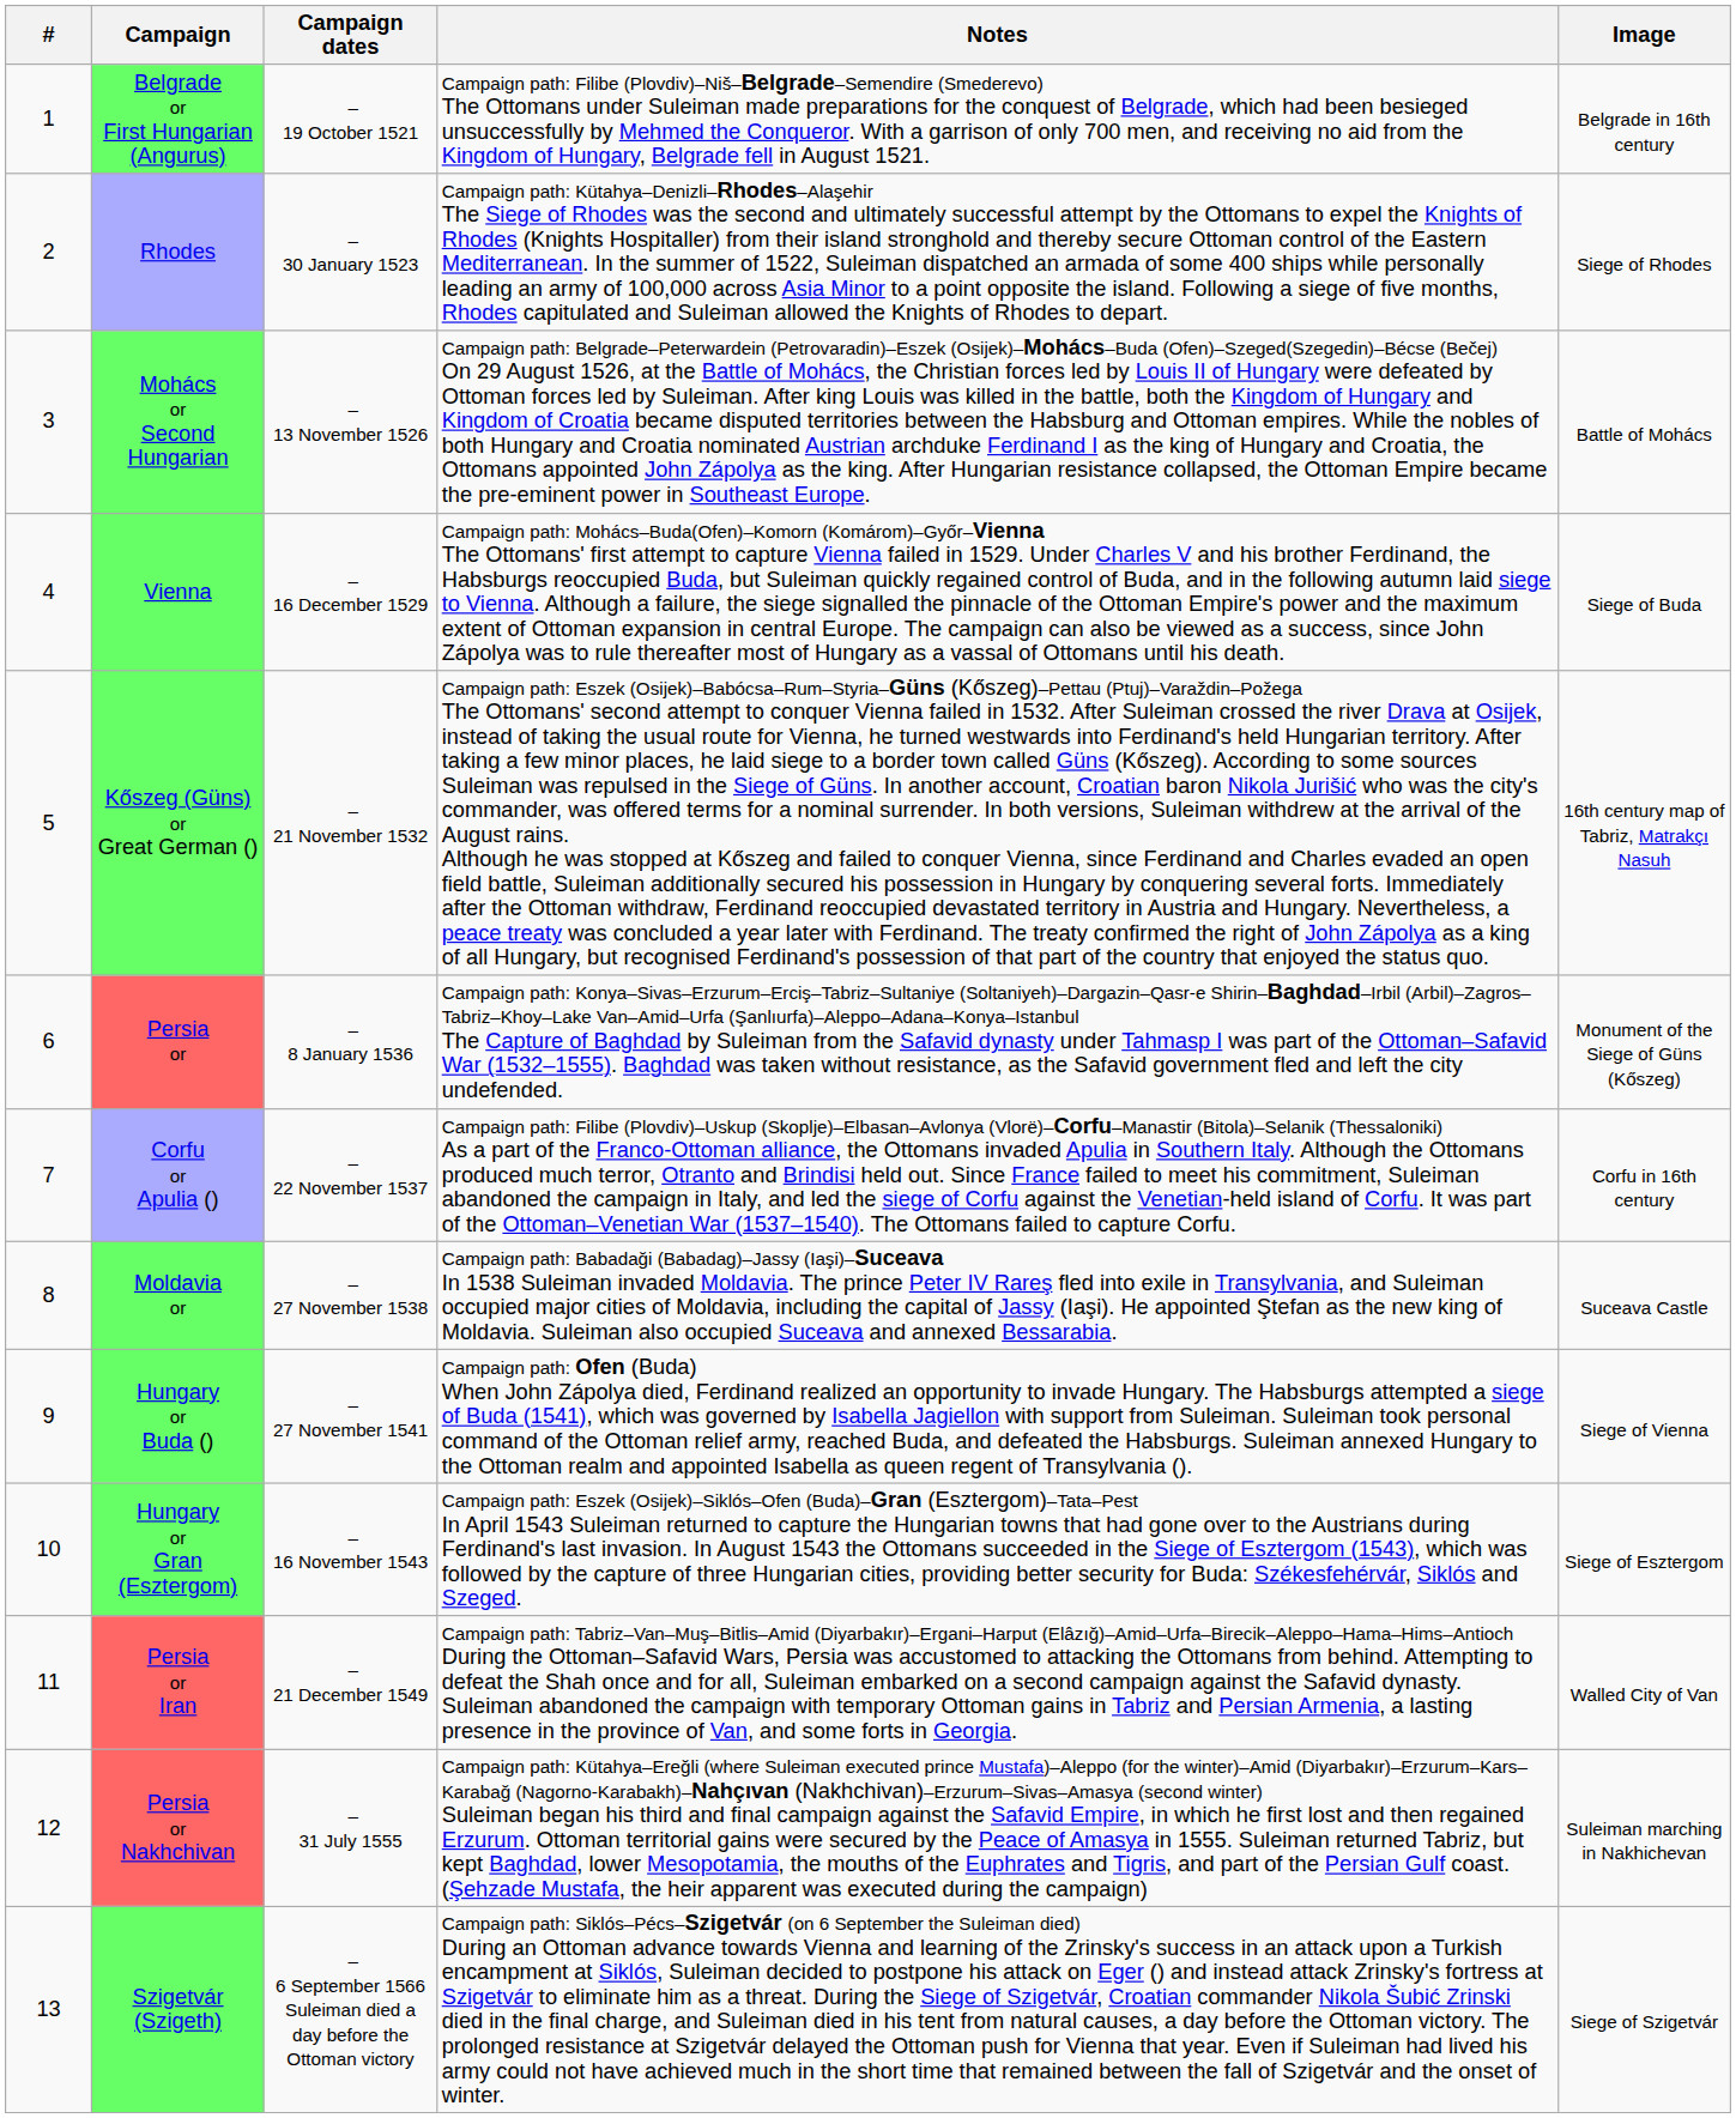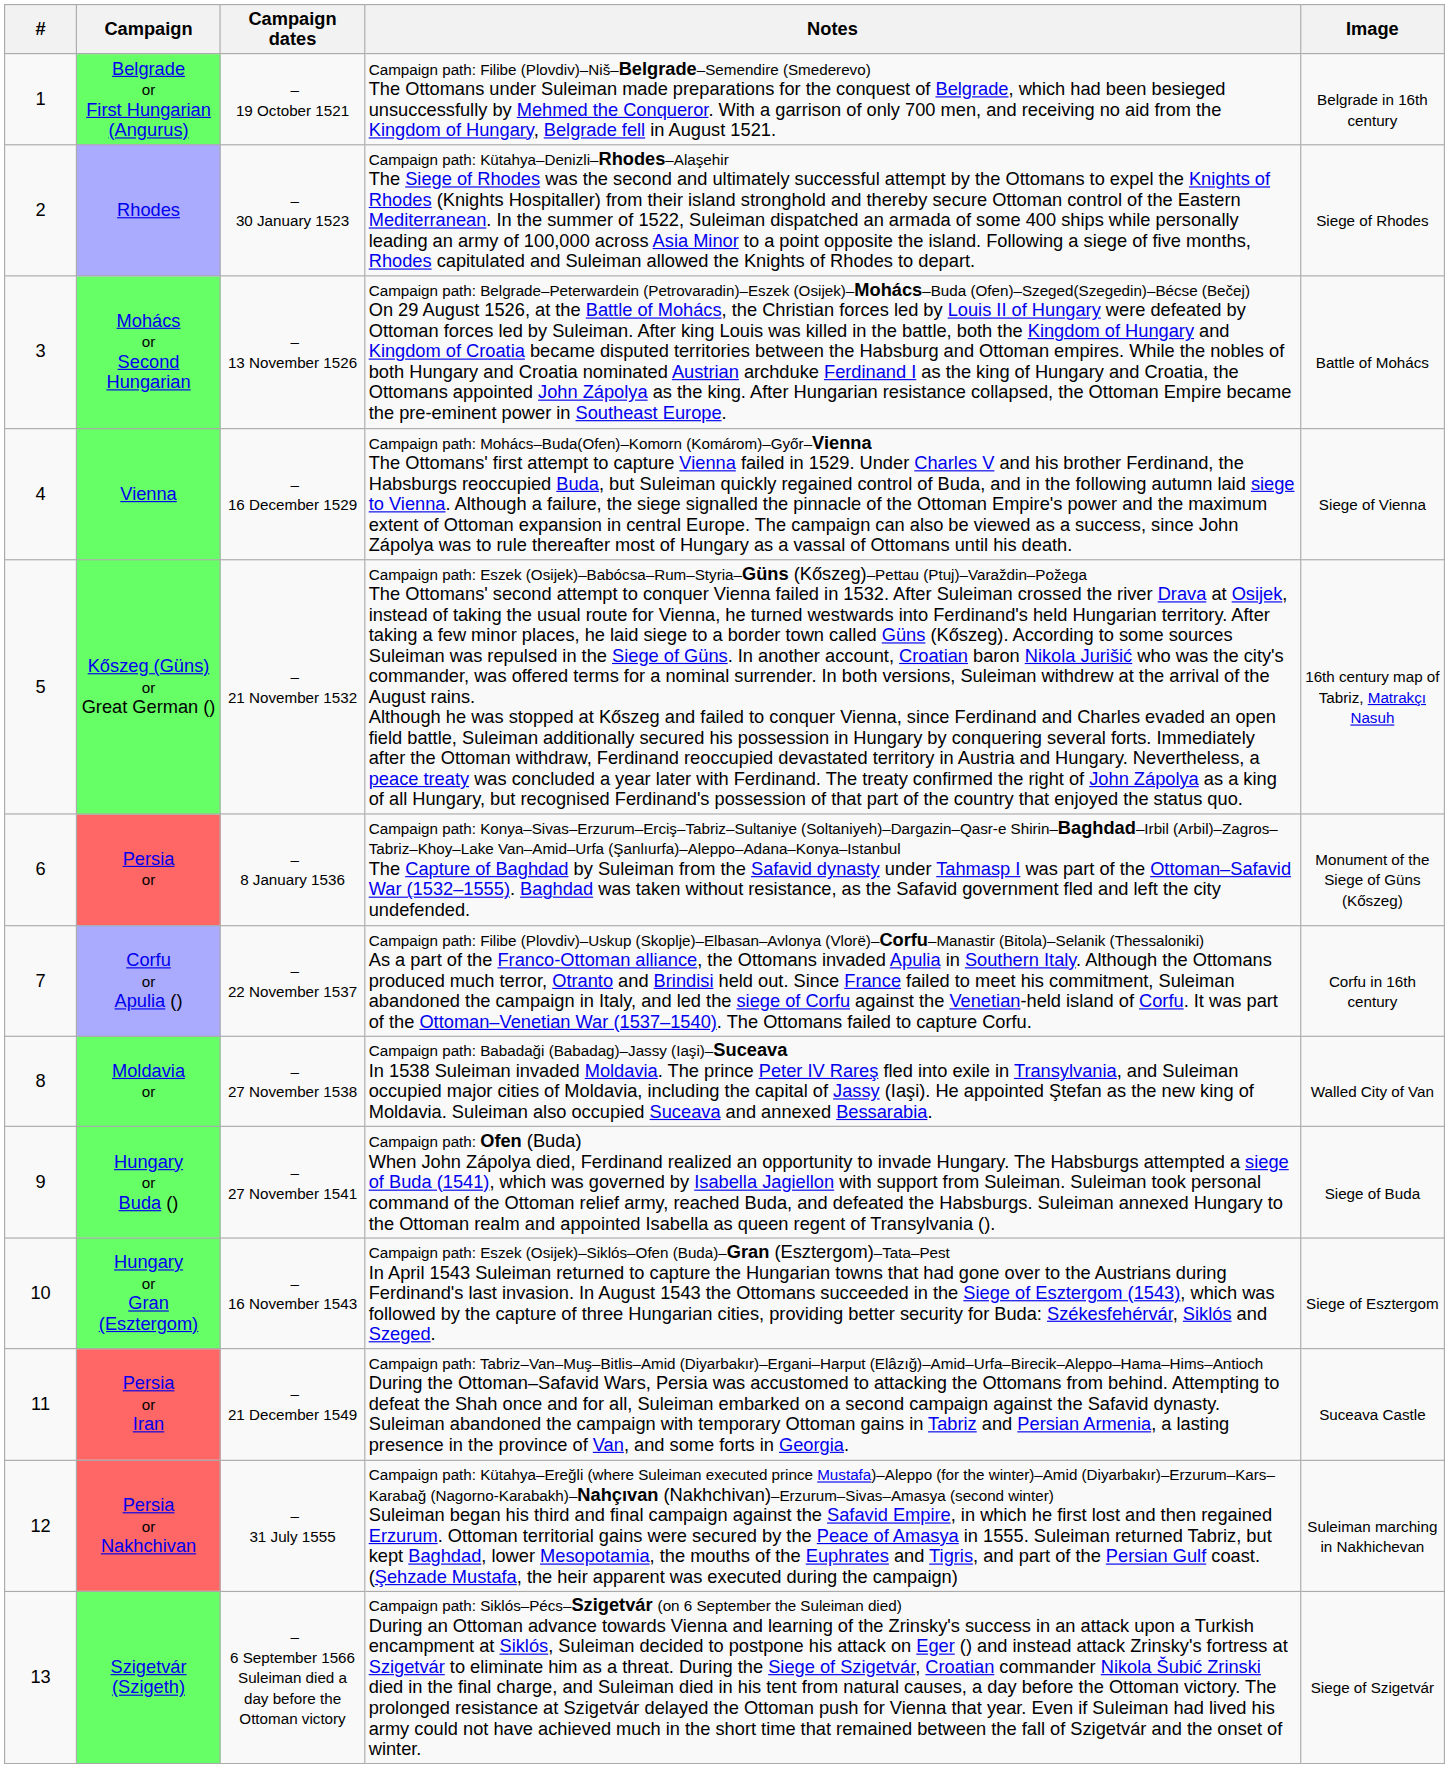 <table class="wikitable sortable" border="1" style="width:100%; text-align:center;">
 <tr>
 <th width="5%">#</th>
 <th width="10%">Campaign</th>
 <th width="10%">Campaign dates</th>
 <th class="unsortable" width="65%">Notes</th>
 <th class="unsortable" width="100px">Image</th>
 </tr>
 <tr>
 <td>1</td>
 <td bgcolor="#66FF66"><a href='#'>Belgrade</a><br><small>or</small><br><a href='#'>First Hungarian (Angurus)</a></td>
 <td><small> –<br>19 October 1521</small></td>
 <td align="left"><small>Campaign path: Filibe (Plovdiv)–Niš–</small><strong>Belgrade</strong><small>–Semendire (Smederevo)</small><br>The Ottomans under Suleiman made preparations for the conquest of <a href='#'>Belgrade</a>, which had been besieged unsuccessfully by <a href='#'>Mehmed the Conqueror</a>. With a garrison of only 700 men, and receiving no aid from the <a href='#'>Kingdom of Hungary</a>, <a href='#'>Belgrade fell</a> in August 1521.</td>
 <td><br><small>Belgrade in 16th century</small></td>
 </tr>
 <tr>
 <td>2</td>
 <td bgcolor=#aaaaFF><a href='#'>Rhodes</a></td>
 <td><small> –<br>30 January 1523</small></td>
 <td align="left"><small>Campaign path: Kütahya–Denizli–</small><strong>Rhodes</strong><small>–Alaşehir</small><br>The <a href='#'>Siege of Rhodes</a> was the second and ultimately successful attempt by the Ottomans to expel the <a href='#'>Knights of Rhodes</a> (Knights Hospitaller) from their island stronghold and thereby secure Ottoman control of the Eastern <a href='#'>Mediterranean</a>. In the summer of 1522, Suleiman dispatched an armada of some 400 ships while personally leading an army of 100,000 across <a href='#'>Asia Minor</a> to a point opposite the island. Following a siege of five months, <a href='#'>Rhodes</a> capitulated and Suleiman allowed the Knights of Rhodes to depart.</td>
 <td><br><small>Siege of Rhodes</small></td>
 </tr>
 <tr>
 <td>3</td>
 <td bgcolor="#66FF66"><a href='#'>Mohács</a><br><small>or</small><br><a href='#'>Second Hungarian</a></td>
 <td><small> –<br>13 November 1526</small></td>
 <td align="left"><small>Campaign path: Belgrade–Peterwardein (Petrovaradin)–Eszek (Osijek)–</small><strong>Mohács</strong><small>–Buda (Ofen)–Szeged(Szegedin)–Bécse (Bečej)</small><br>On 29 August 1526, at the <a href='#'>Battle of Mohács</a>, the Christian forces led by <a href='#'>Louis II of Hungary</a> were defeated by Ottoman forces led by Suleiman. After king Louis was killed in the battle, both the <a href='#'>Kingdom of Hungary</a> and <a href='#'>Kingdom of Croatia</a> became disputed territories between the Habsburg and Ottoman empires. While the nobles of both Hungary and Croatia nominated <a href='#'>Austrian</a> archduke <a href='#'>Ferdinand I</a> as the king of Hungary and Croatia, the Ottomans appointed  <a href='#'>John Zápolya</a> as the king. After Hungarian resistance collapsed, the Ottoman Empire became the pre-eminent power in <a href='#'>Southeast Europe</a>.</td>
 <td><br><small>Battle of Mohács</small></td>
 </tr>
 <tr>
 <td>4</td>
 <td bgcolor="#66FF66"><a href='#'>Vienna</a></td>
 <td><small> –<br>16 December 1529</small></td>
 <td align="left"><small>Campaign path: Mohács–Buda(Ofen)–Komorn (Komárom)–Győr–</small><strong>Vienna</strong><br>The Ottomans' first attempt to capture <a href='#'>Vienna</a> failed in 1529. Under <a href='#'>Charles V</a> and his brother Ferdinand, the Habsburgs reoccupied <a href='#'>Buda</a>, but Suleiman quickly regained control of Buda, and in the following autumn laid <a href='#'>siege to Vienna</a>. Although a failure, the siege signalled the pinnacle of the Ottoman Empire's power and the maximum extent of Ottoman expansion in central Europe. The campaign can also be viewed as a success, since John Zápolya was to rule thereafter most of Hungary as a vassal of Ottomans until his death.</td>
-<td><br><small>Siege of Buda</small></td>
+<td><br><small>Siege of Vienna</small></td>
 </tr>
 <tr>
 <td>5</td>
 <td bgcolor="#66FF66"><a href='#'>Kőszeg (Güns)</a><br><small>or</small><br>Great German ()</td>
 <td><small> –<br>21 November 1532</small></td>
 <td align="left"><small>Campaign path: Eszek (Osijek)–Babócsa–Rum–Styria–</small><strong>Güns</strong> (Kőszeg)<small>–Pettau (Ptuj)–Varaždin–Požega</small><br>The Ottomans' second attempt to conquer Vienna failed in 1532. After Suleiman crossed the river <a href='#'>Drava</a> at <a href='#'>Osijek</a>, instead of taking the usual route for Vienna, he turned westwards into Ferdinand's held Hungarian territory. After taking a few minor places, he laid siege to a border town called <a href='#'>Güns</a> (Kőszeg). According to some sources Suleiman was repulsed in the <a href='#'>Siege of Güns</a>. In another account, <a href='#'>Croatian</a> baron <a href='#'>Nikola Jurišić</a> who was the city's commander, was offered terms for a nominal surrender. In both versions, Suleiman withdrew at the arrival of the August rains.<br>Although he was stopped at Kőszeg and failed to conquer Vienna, since Ferdinand and Charles evaded an open field battle, Suleiman additionally secured his possession in Hungary by conquering several forts. Immediately after the Ottoman withdraw, Ferdinand reoccupied devastated territory in Austria and Hungary. Nevertheless, a <a href='#'>peace treaty</a> was concluded a year later with Ferdinand. The treaty confirmed the right of <a href='#'>John Zápolya</a> as a king of all Hungary, but recognised Ferdinand's possession of that part of the country that enjoyed the status quo.</td>
 <td><br><small>16th century map of Tabriz, <a href='#'>Matrakçı Nasuh</a></small></td>
 </tr>
 <tr>
 <td>6</td>
 <td bgcolor="#FF6666"><a href='#'>Persia</a><br><small>or</small><br></td>
 <td><small> –<br>8 January 1536</small></td>
 <td align="left"><small>Campaign path: Konya–Sivas–Erzurum–Erciş–Tabriz–Sultaniye (Soltaniyeh)–Dargazin–Qasr-e Shirin–</small><strong>Baghdad</strong><small>–Irbil (Arbil)–Zagros–Tabriz–Khoy–Lake Van–Amid–Urfa (Şanlıurfa)–Aleppo–Adana–Konya–Istanbul</small><br>The <a href='#'>Capture of Baghdad</a> by Suleiman from the <a href='#'>Safavid dynasty</a> under <a href='#'>Tahmasp I</a> was part of the <a href='#'>Ottoman–Safavid War (1532–1555)</a>. <a href='#'>Baghdad</a> was taken without resistance, as the Safavid government fled and left the city undefended.</td>
 <td><br><small>Monument of the Siege of Güns (Kőszeg)</small></td>
 </tr>
 <tr>
 <td>7</td>
 <td bgcolor=#aaaaFF><a href='#'>Corfu</a><br><small>or</small><br><a href='#'>Apulia</a> ()</td>
 <td><small> –<br>22 November 1537</small></td>
 <td align="left"><small>Campaign path: Filibe (Plovdiv)–Uskup (Skoplje)–Elbasan–Avlonya (Vlorë)–</small><strong>Corfu</strong><small>–Manastir (Bitola)–Selanik (Thessaloniki)</small><br>As a part of the <a href='#'>Franco-Ottoman alliance</a>, the Ottomans invaded <a href='#'>Apulia</a> in <a href='#'>Southern Italy</a>. Although the Ottomans produced much terror, <a href='#'>Otranto</a> and <a href='#'>Brindisi</a> held out. Since <a href='#'>France</a> failed to meet his commitment, Suleiman abandoned the campaign in Italy, and led the <a href='#'>siege of Corfu</a> against the <a href='#'>Venetian</a>-held island of <a href='#'>Corfu</a>. It was part of the <a href='#'>Ottoman–Venetian War (1537–1540)</a>. The Ottomans failed to capture Corfu.</td>
 <td><br><small>Corfu in 16th century</small></td>
 </tr>
 <tr>
 <td>8</td>
 <td bgcolor="#66FF66"><a href='#'>Moldavia</a><br><small>or</small><br></td>
 <td><small> –<br>27 November 1538</small></td>
 <td align="left"><small>Campaign path: Babadaği (Babadag)–Jassy (Iaşi)–</small><strong>Suceava</strong><br>In 1538 Suleiman invaded <a href='#'>Moldavia</a>. The prince <a href='#'>Peter IV Rareş</a> fled into exile in <a href='#'>Transylvania</a>, and Suleiman occupied major cities of Moldavia, including the capital of <a href='#'>Jassy</a> (Iaşi). He appointed Ştefan as the new king of Moldavia. Suleiman also occupied <a href='#'>Suceava</a> and annexed <a href='#'>Bessarabia</a>.</td>
-<td><br><small>Suceava Castle</small></td>
+<td><br><small>Walled City of Van</small></td>
 </tr>
 <tr>
 <td>9</td>
 <td bgcolor="#66FF66"><a href='#'>Hungary</a><br><small>or</small><br><a href='#'>Buda</a> ()</td>
 <td><small> –<br>27 November 1541</small></td>
 <td align="left"><small>Campaign path: </small><strong>Ofen</strong> (Buda)<br>When John Zápolya died, Ferdinand realized an opportunity to invade Hungary. The Habsburgs attempted a <a href='#'>siege of Buda (1541)</a>, which was governed by <a href='#'>Isabella Jagiellon</a> with support from Suleiman. Suleiman took personal command of the Ottoman relief army, reached Buda, and defeated the Habsburgs. Suleiman annexed Hungary to the Ottoman realm and appointed Isabella as queen regent of Transylvania ().</td>
-<td><br><small>Siege of Vienna</small></td>
+<td><br><small>Siege of Buda</small></td>
 </tr>
 <tr>
 <td>10</td>
 <td bgcolor="#66FF66"><a href='#'>Hungary</a><br><small>or</small><br><a href='#'>Gran (Esztergom)</a></td>
 <td><small> –<br>16 November 1543</small></td>
 <td align="left"><small>Campaign path: Eszek (Osijek)–Siklós–Ofen (Buda)–</small><strong>Gran</strong> (Esztergom)<small>–Tata–Pest</small><br>In April 1543 Suleiman returned to capture the Hungarian towns that had gone over to the Austrians during Ferdinand's last invasion. In August 1543 the Ottomans succeeded in the <a href='#'>Siege of Esztergom (1543)</a>, which was followed by the capture of three Hungarian cities, providing better security for Buda: <a href='#'>Székesfehérvár</a>, <a href='#'>Siklós</a> and <a href='#'>Szeged</a>.</td>
 <td><br><small>Siege of Esztergom</small></td>
 </tr>
 <tr>
 <td>11</td>
 <td bgcolor="#FF6666"><a href='#'>Persia</a><br><small>or</small><br><a href='#'>Iran</a></td>
 <td><small> –<br>21 December 1549</small></td>
 <td align="left"><small>Campaign path: Tabriz–Van–Muş–Bitlis–Amid (Diyarbakır)–Ergani–Harput (Elâzığ)–Amid–Urfa–Birecik–Aleppo–Hama–Hims–Antioch</small><br>During the Ottoman–Safavid Wars, Persia was accustomed to attacking the Ottomans from behind. Attempting to defeat the Shah once and for all, Suleiman embarked on a second campaign against the Safavid dynasty. Suleiman abandoned the campaign with temporary Ottoman gains in <a href='#'>Tabriz</a> and <a href='#'>Persian Armenia</a>, a lasting presence in the province of <a href='#'>Van</a>, and some forts in <a href='#'>Georgia</a>.</td>
-<td><br><small>Walled City of Van</small></td>
+<td><br><small>Suceava Castle</small></td>
 </tr>
 <tr>
 <td>12</td>
 <td bgcolor="#FF6666"><a href='#'>Persia</a><br><small>or</small><br><a href='#'>Nakhchivan</a></td>
 <td><small> –<br>31 July 1555</small></td>
 <td align="left"><small>Campaign path: Kütahya–Ereğli (where Suleiman executed prince <a href='#'>Mustafa</a>)–Aleppo (for the winter)–Amid (Diyarbakır)–Erzurum–Kars–Karabağ (Nagorno-Karabakh)–</small><strong>Nahçıvan</strong> (Nakhchivan)<small>–Erzurum–Sivas–Amasya (second winter)</small><br>Suleiman began his third and final campaign against the <a href='#'>Safavid Empire</a>, in which he first lost and then regained <a href='#'>Erzurum</a>. Ottoman territorial gains were secured by the <a href='#'>Peace of Amasya</a> in 1555. Suleiman returned Tabriz, but kept <a href='#'>Baghdad</a>, lower <a href='#'>Mesopotamia</a>, the mouths of the <a href='#'>Euphrates</a> and <a href='#'>Tigris</a>, and part of the <a href='#'>Persian Gulf</a> coast. (<a href='#'>Şehzade Mustafa</a>, the heir apparent was executed during the campaign)</td>
 <td><br><small>Suleiman marching in Nakhichevan</small></td>
 </tr>
 <tr>
 <td>13</td>
 <td bgcolor="#66FF66"><a href='#'>Szigetvár (Szigeth)</a></td>
 <td><small> –<br>6 September 1566<br>Suleiman died a day before the Ottoman victory</small></td>
 <td align="left"><small>Campaign path: Siklós–Pécs–</small><strong>Szigetvár</strong> <small>(on 6 September the Suleiman died)</small><br>During an Ottoman advance towards Vienna and learning of the Zrinsky's success in an attack upon a Turkish encampment at <a href='#'>Siklós</a>, Suleiman decided to postpone his attack on <a href='#'>Eger</a> () and instead attack Zrinsky's fortress at <a href='#'>Szigetvár</a> to eliminate him as a threat. During the <a href='#'>Siege of Szigetvár</a>, <a href='#'>Croatian</a> commander <a href='#'>Nikola Šubić Zrinski</a> died in the final charge, and Suleiman died in his tent from natural causes, a day before the Ottoman victory. The prolonged resistance at Szigetvár delayed the Ottoman push for Vienna that year. Even if Suleiman had lived his army could not have achieved much in the short time that remained between the fall of Szigetvár and the onset of winter.</td>
 <td><br><small>Siege of Szigetvár</small></td>
 </tr>
 </table>
